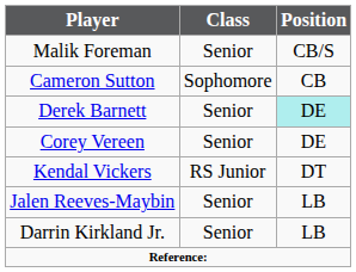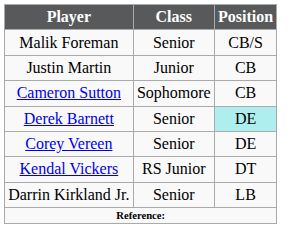 <table class="wikitable">
 <tr>
 <th style="background: #58595B; color: white">Player</th>
 <th style="background: #58595B; color: white">Class</th>
 <th style="background: #58595B; color: white">Position</th>
 </tr>
 <tr align=center>
 <td>Malik Foreman</td>
 <td>Senior</td>
 <td>CB/S</td>
+</tr>
+<tr align=center>
+<td>Justin Martin</td>
+<td>Junior</td>
+<td>CB</td>
 </tr>
 <tr align=center>
 <td><a href='#'>Cameron Sutton</a></td>
 <td>Sophomore</td>
 <td>CB</td>
 </tr>
 <tr align=center>
 <td><a href='#'>Derek Barnett</a></td>
 <td>Senior</td>
 <td style="background: paleturquoise;">DE</td>
 </tr>
 <tr align=center>
 <td><a href='#'>Corey Vereen</a></td>
 <td>Senior</td>
 <td>DE</td>
 </tr>
 <tr align=center>
 <td><a href='#'>Kendal Vickers</a></td>
 <td>RS Junior</td>
 <td>DT</td>
 </tr>
 <tr align=center>
-<td><a href='#'>Jalen Reeves-Maybin</a></td>
-<td>Senior</td>
-<td>LB</td>
-</tr>
-<tr align=center>
 <td>Darrin Kirkland Jr.</td>
 <td>Senior</td>
 <td>LB</td>
 </tr>
 <tr align=center>
 <td colspan="3"  style="font-size:8pt; text-align:center;"><strong>Reference:</strong></td>
 </tr>
 </table>
